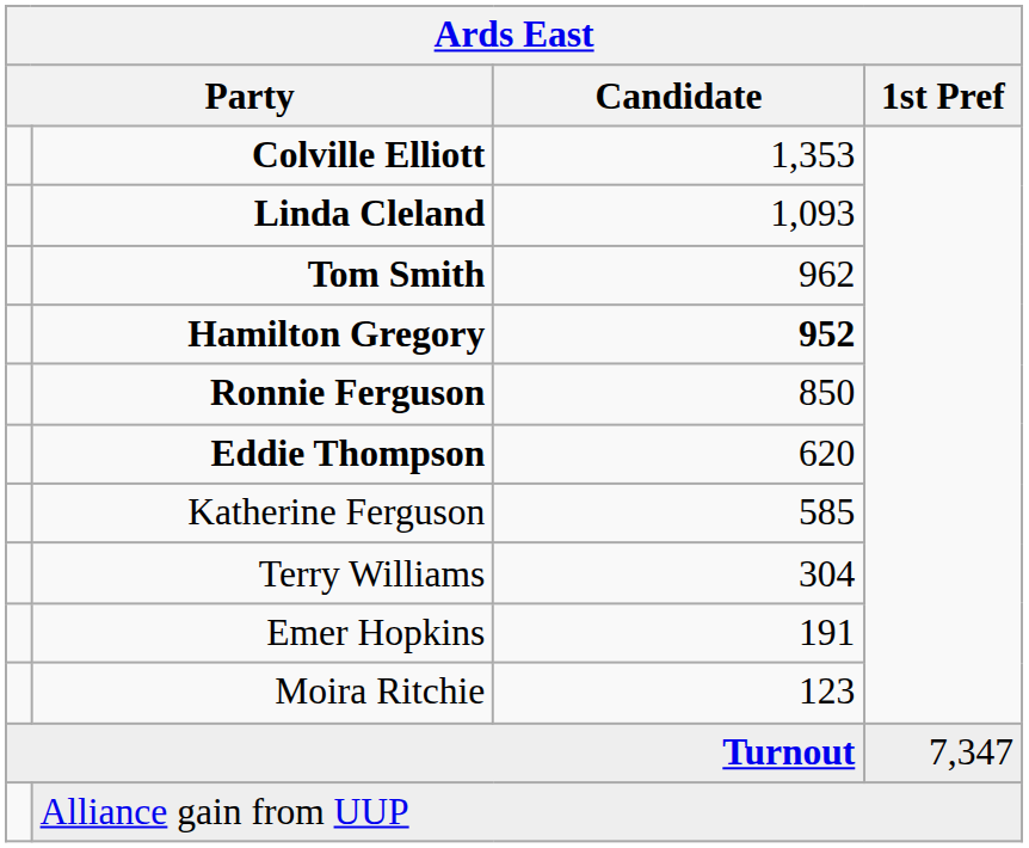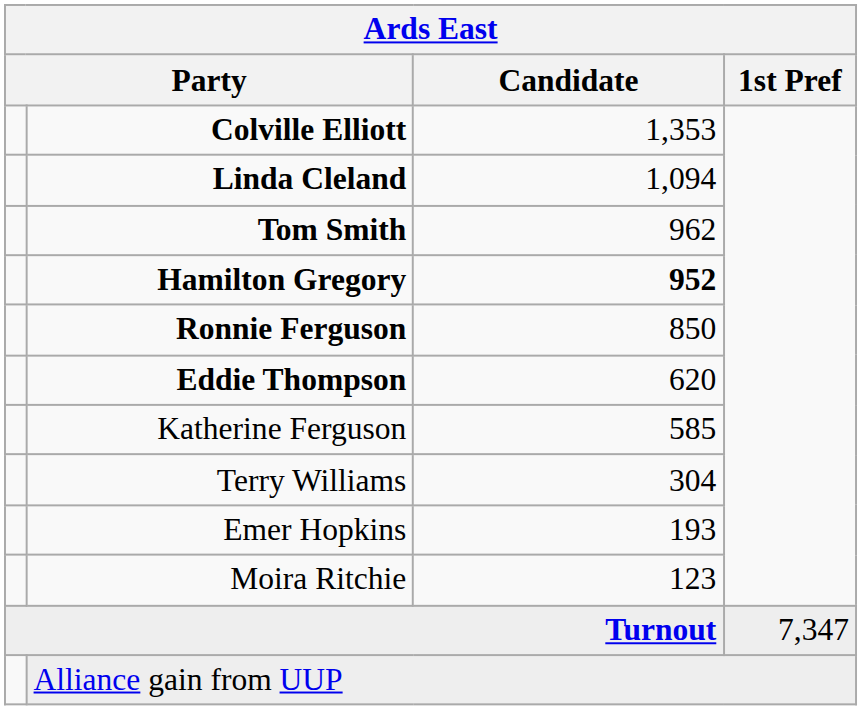 <table class="wikitable">
 <tr>
 <th colspan="4" align="center"><a href='#'>Ards East</a></th>
 </tr>
 <tr>
 <th colspan="2" align="center" width=200>Party</th>
 <th width=150>Candidate</th>
 <th width=60>1st Pref</th>
 </tr>
 <tr>
 <td></td>
 <td align="right"><strong>Colville Elliott</strong></td>
 <td align="right">1,353</td>
 </tr>
 <tr>
 <td></td>
 <td align="right"><strong>Linda Cleland</strong></td>
-<td align="right">1,093</td>
+<td align="right">1,094</td>
 </tr>
 <tr>
 <td></td>
 <td align="right"><strong>Tom Smith</strong></td>
 <td align="right">962</td>
 </tr>
 <tr>
 <td></td>
 <td align="right"><strong>Hamilton Gregory</strong></td>
 <td align="right"><strong>952</strong></td>
 </tr>
 <tr>
 <td></td>
 <td align="right"><strong>Ronnie Ferguson</strong></td>
 <td align="right">850</td>
 </tr>
 <tr>
 <td></td>
 <td align="right"><strong>Eddie Thompson</strong></td>
 <td align="right">620</td>
 </tr>
 <tr>
 <td></td>
 <td align="right">Katherine Ferguson</td>
 <td align="right">585</td>
 </tr>
 <tr>
 <td></td>
 <td align="right">Terry Williams</td>
 <td align="right">304</td>
 </tr>
 <tr>
 <td></td>
 <td align="right">Emer Hopkins</td>
-<td align="right">191</td>
+<td align="right">193</td>
 </tr>
 <tr>
 <td></td>
 <td align="right">Moira Ritchie</td>
 <td align="right">123</td>
 </tr>
 <tr bgcolor="EEEEEE">
 <td colspan=3 align="right"><strong><a href='#'>Turnout</a></strong></td>
 <td align="right">7,347</td>
 </tr>
 <tr>
 <td bgcolor=></td>
 <td colspan=3 bgcolor="EEEEEE"><a href='#'>Alliance</a> gain from <a href='#'>UUP</a></td>
 </tr>
 </table>
